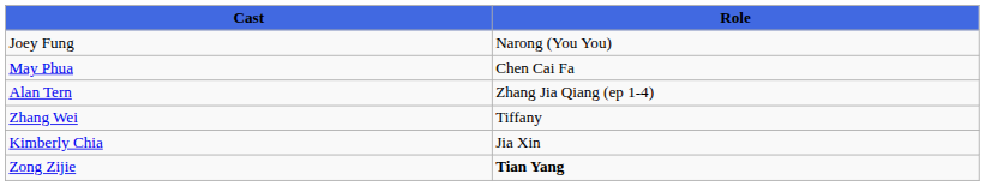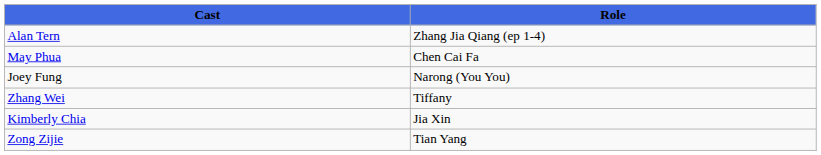 <table class="wikitable">
 <tr>
 <th style="background:RoyalBlue; width:17%">Cast</th>
 <th style="background:RoyalBlue; width:17%">Role</th>
 </tr>
 <tr>
-<td>Joey Fung</td>
-<td>Narong (You You)</td>
+<td><a href='#'>Alan Tern</a></td>
+<td>Zhang Jia Qiang (ep 1-4)</td>
 </tr>
 <tr>
 <td><a href='#'>May Phua</a></td>
 <td>Chen Cai Fa</td>
 </tr>
 <tr>
-<td><a href='#'>Alan Tern</a></td>
-<td>Zhang Jia Qiang (ep 1-4)</td>
+<td>Joey Fung</td>
+<td>Narong (You You)</td>
 </tr>
 <tr>
 <td><a href='#'>Zhang Wei</a></td>
 <td>Tiffany</td>
 </tr>
 <tr>
 <td><a href='#'>Kimberly Chia</a></td>
 <td>Jia Xin</td>
 </tr>
 <tr>
 <td><a href='#'>Zong Zijie</a></td>
-<td><strong>Tian Yang</strong></td>
+<td>Tian Yang</td>
 </tr>
 </table>
